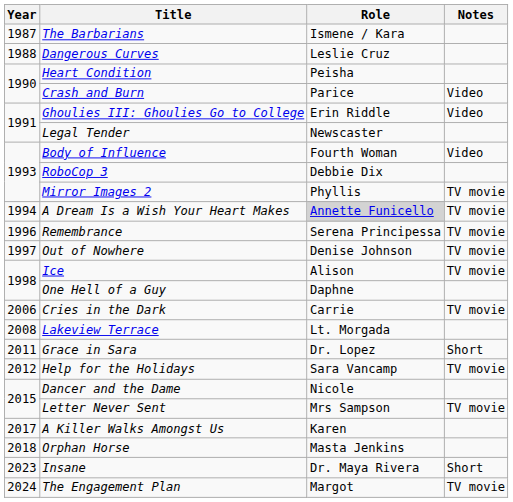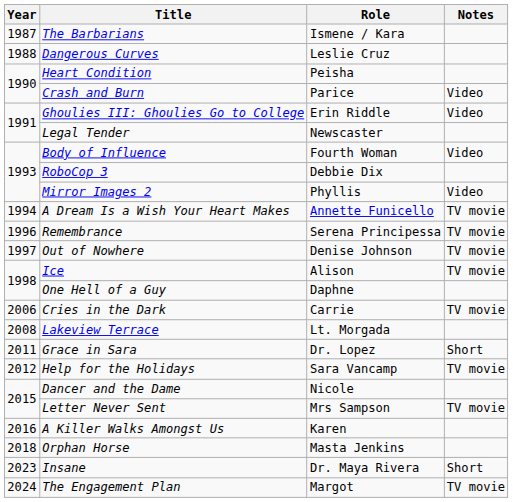 <table class="wikitable sortable">
 <tr>
 <th>Year</th>
 <th>Title</th>
 <th>Role</th>
 <th>Notes</th>
 </tr>
 <tr>
 <td>1987</td>
 <td><em><a href='#'>The Barbarians</a></em></td>
 <td>Ismene / Kara</td>
 <td></td>
 </tr>
 <tr>
 <td>1988</td>
 <td><em><a href='#'>Dangerous Curves</a></em></td>
 <td>Leslie Cruz</td>
 <td></td>
 </tr>
 <tr>
 <td rowspan="2">1990</td>
 <td><em><a href='#'>Heart Condition</a></em></td>
 <td>Peisha</td>
 <td></td>
 </tr>
 <tr>
 <td><em><a href='#'>Crash and Burn</a></em></td>
 <td>Parice</td>
 <td>Video</td>
 </tr>
 <tr>
 <td rowspan="2">1991</td>
 <td><em><a href='#'>Ghoulies III: Ghoulies Go to College</a></em></td>
 <td>Erin Riddle</td>
 <td>Video</td>
 </tr>
 <tr>
 <td><em>Legal Tender</em></td>
 <td>Newscaster</td>
 <td></td>
 </tr>
 <tr>
 <td rowspan="3">1993</td>
 <td><em><a href='#'>Body of Influence</a></em></td>
 <td>Fourth Woman</td>
 <td>Video</td>
 </tr>
 <tr>
 <td><em><a href='#'>RoboCop 3</a></em></td>
 <td>Debbie Dix</td>
 <td></td>
 </tr>
 <tr>
 <td><em><a href='#'>Mirror Images 2</a></em></td>
 <td>Phyllis</td>
-<td>TV movie</td>
+<td>Video</td>
 </tr>
 <tr>
 <td>1994</td>
 <td><em>A Dream Is a Wish Your Heart Makes</em></td>
-<td style="background: lightgrey;"><a href='#'>Annette Funicello</a></td>
+<td><a href='#'>Annette Funicello</a></td>
 <td>TV movie</td>
 </tr>
 <tr>
 <td>1996</td>
 <td><em>Remembrance</em></td>
 <td>Serena Principessa</td>
 <td>TV movie</td>
 </tr>
 <tr>
 <td>1997</td>
 <td><em>Out of Nowhere</em></td>
 <td>Denise Johnson</td>
 <td>TV movie</td>
 </tr>
 <tr>
 <td rowspan="2">1998</td>
 <td><em><a href='#'>Ice</a></em></td>
 <td>Alison</td>
 <td>TV movie</td>
 </tr>
 <tr>
 <td><em>One Hell of a Guy</em></td>
 <td>Daphne</td>
 <td></td>
 </tr>
 <tr>
 <td>2006</td>
 <td><em>Cries in the Dark</em></td>
 <td>Carrie</td>
 <td>TV movie</td>
 </tr>
 <tr>
 <td>2008</td>
 <td><em><a href='#'>Lakeview Terrace</a></em></td>
 <td>Lt. Morgada</td>
 <td></td>
 </tr>
 <tr>
 <td>2011</td>
 <td><em>Grace in Sara</em></td>
 <td>Dr. Lopez</td>
 <td>Short</td>
 </tr>
 <tr>
 <td>2012</td>
 <td><em>Help for the Holidays</em></td>
 <td>Sara Vancamp</td>
 <td>TV movie</td>
 </tr>
 <tr>
 <td rowspan="2">2015</td>
 <td><em>Dancer and the Dame</em></td>
 <td>Nicole</td>
 <td></td>
 </tr>
 <tr>
 <td><em>Letter Never Sent</em></td>
 <td>Mrs Sampson</td>
 <td>TV movie</td>
 </tr>
 <tr>
-<td>2017</td>
+<td>2016</td>
 <td><em>A Killer Walks Amongst Us</em></td>
 <td>Karen</td>
 <td></td>
 </tr>
 <tr>
 <td>2018</td>
 <td><em>Orphan Horse</em></td>
 <td>Masta Jenkins</td>
 <td></td>
 </tr>
 <tr>
 <td>2023</td>
 <td><em>Insane</em></td>
 <td>Dr. Maya Rivera</td>
 <td>Short</td>
 </tr>
 <tr>
 <td>2024</td>
 <td><em>The Engagement Plan</em></td>
 <td>Margot</td>
 <td>TV movie</td>
 </tr>
 </table>
